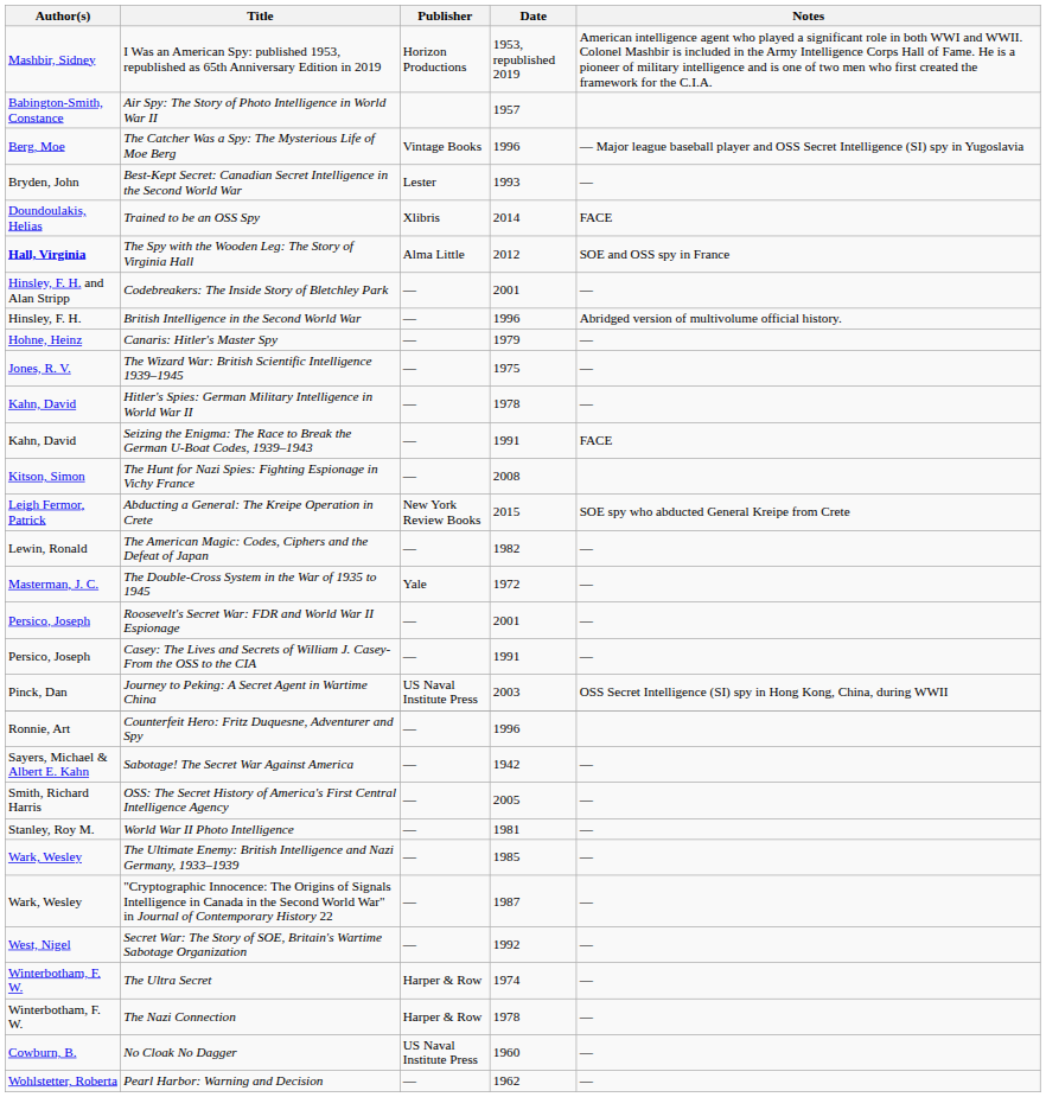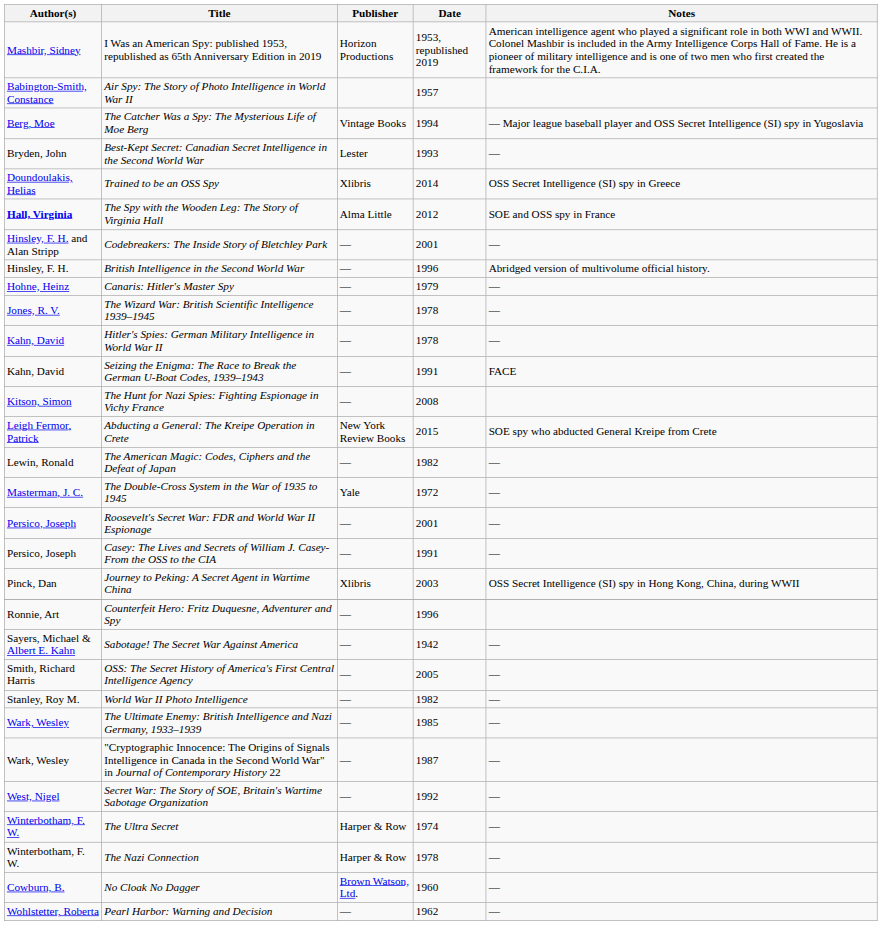 <table class="wikitable sortable" class="sortable wikitable">
 <tr>
 <th>Author(s)</th>
 <th>Title</th>
 <th>Publisher</th>
 <th>Date</th>
 <th>Notes</th>
 </tr>
 <tr>
 <td><a href='#'>Mashbir, Sidney</a></td>
 <td>I Was an American Spy: published 1953, republished as 65th Anniversary Edition in 2019</td>
 <td>Horizon Productions</td>
 <td>1953, republished 2019</td>
 <td>American intelligence agent who played a significant role in both WWI and WWII. Colonel Mashbir is included in the Army Intelligence Corps Hall of Fame. He is a pioneer of military intelligence and is one of two men who first created the framework for the C.I.A.</td>
 </tr>
 <tr>
 <td><a href='#'>Babington-Smith, Constance</a></td>
 <td><em> Air Spy: The Story of Photo Intelligence in World War II</em></td>
 <td></td>
 <td>1957</td>
 <td></td>
 </tr>
 <tr>
 <td><a href='#'>Berg, Moe</a></td>
 <td><em>The Catcher Was a Spy: The Mysterious Life of Moe Berg</em></td>
 <td>Vintage Books</td>
-<td>1996</td>
+<td>1994</td>
 <td>— Major league baseball player and OSS Secret Intelligence (SI) spy in Yugoslavia</td>
 </tr>
 <tr>
 <td>Bryden, John</td>
 <td><em>Best-Kept Secret: Canadian Secret Intelligence in the Second World War</em></td>
 <td>Lester</td>
 <td>1993</td>
 <td>—</td>
 </tr>
 <tr>
 <td><a href='#'>Doundoulakis, Helias</a></td>
 <td><em>Trained to be an OSS Spy</em></td>
 <td>Xlibris</td>
 <td>2014</td>
-<td>FACE</td>
+<td>OSS Secret Intelligence (SI) spy in Greece</td>
 </tr>
 <tr>
 <td><strong><a href='#'>Hall, Virginia</a></strong></td>
 <td><em>The Spy with the Wooden Leg: The Story of Virginia Hall</em></td>
 <td>Alma Little</td>
 <td>2012</td>
 <td>SOE and OSS spy in France</td>
 </tr>
 <tr>
 <td><a href='#'>Hinsley, F. H.</a> and Alan Stripp</td>
 <td><em>Codebreakers: The Inside Story of Bletchley Park</em></td>
 <td>—</td>
 <td>2001</td>
 <td>—</td>
 </tr>
 <tr>
 <td>Hinsley, F. H.</td>
 <td><em>British Intelligence in the Second World War</em></td>
 <td>—</td>
 <td>1996</td>
 <td>Abridged version of multivolume official history.</td>
 </tr>
 <tr>
 <td><a href='#'>Hohne, Heinz</a></td>
 <td><em>Canaris: Hitler's Master Spy</em></td>
 <td>—</td>
 <td>1979</td>
 <td>—</td>
 </tr>
 <tr>
 <td><a href='#'>Jones, R. V.</a></td>
 <td><em>The Wizard War: British Scientific Intelligence 1939–1945</em></td>
 <td>—</td>
-<td>1975</td>
+<td>1978</td>
 <td>—</td>
 </tr>
 <tr>
 <td><a href='#'>Kahn, David</a></td>
 <td><em>Hitler's Spies: German Military Intelligence in World War II</em></td>
 <td>—</td>
 <td>1978</td>
 <td>—</td>
 </tr>
 <tr>
 <td>Kahn, David</td>
 <td><em>Seizing the Enigma: The Race to Break the German U-Boat Codes, 1939–1943</em></td>
 <td>—</td>
 <td>1991</td>
 <td>FACE</td>
 </tr>
 <tr>
 <td><a href='#'>Kitson, Simon</a></td>
 <td><em>The Hunt for Nazi Spies: Fighting Espionage in Vichy France</em></td>
 <td>—</td>
 <td>2008</td>
 <td></td>
 </tr>
 <tr>
 <td><a href='#'>Leigh Fermor, Patrick</a></td>
 <td><em>Abducting a General: The Kreipe Operation in Crete</em></td>
 <td>New York Review Books</td>
 <td>2015</td>
 <td>SOE spy who abducted General Kreipe from Crete</td>
 </tr>
 <tr>
 <td>Lewin, Ronald</td>
 <td><em>The American Magic: Codes, Ciphers and the Defeat of Japan</em></td>
 <td>—</td>
 <td>1982</td>
 <td>—</td>
 </tr>
 <tr>
 <td><a href='#'>Masterman, J. C.</a></td>
 <td><em>The Double-Cross System in the War of 1935 to 1945</em></td>
 <td>Yale</td>
 <td>1972</td>
 <td>—</td>
 </tr>
 <tr>
 <td><a href='#'>Persico, Joseph</a></td>
 <td><em>Roosevelt's Secret War: FDR and World War II Espionage</em></td>
 <td>—</td>
 <td>2001</td>
 <td>—</td>
 </tr>
 <tr>
 <td>Persico, Joseph</td>
 <td><em>Casey: The Lives and Secrets of William J. Casey-From the OSS to the CIA</em></td>
 <td>—</td>
 <td>1991</td>
 <td>—</td>
 </tr>
 <tr>
 <td Dan Pinck>Pinck, Dan</td>
 <td><em>Journey to Peking: A Secret Agent in Wartime China</em></td>
-<td>US Naval Institute Press</td>
+<td>Xlibris</td>
 <td>2003</td>
 <td>OSS Secret Intelligence (SI) spy in Hong Kong, China, during WWII</td>
 </tr>
 <tr>
 </tr>
 <tr>
 <td>Ronnie, Art</td>
 <td><em>Counterfeit Hero: Fritz Duquesne, Adventurer and Spy</em></td>
 <td>—</td>
 <td>1996</td>
 <td></td>
 </tr>
 <tr>
 <td>Sayers, Michael & <a href='#'>Albert E. Kahn</a></td>
 <td><em>Sabotage! The Secret War Against America</em></td>
 <td>—</td>
 <td>1942</td>
 <td>—</td>
 </tr>
 <tr>
 <td>Smith, Richard Harris</td>
 <td><em>OSS: The Secret History of America's First Central Intelligence Agency</em></td>
 <td>—</td>
 <td>2005</td>
 <td>—</td>
 </tr>
 <tr>
 <td>Stanley, Roy M.</td>
 <td><em>World War II Photo Intelligence</em></td>
 <td>—</td>
-<td>1981</td>
+<td>1982</td>
 <td>—</td>
 </tr>
 <tr>
 <td><a href='#'>Wark, Wesley</a></td>
 <td><em>The Ultimate Enemy: British Intelligence and Nazi Germany, 1933–1939</em></td>
 <td>—</td>
 <td>1985</td>
 <td>—</td>
 </tr>
 <tr>
 <td>Wark, Wesley</td>
 <td>"Cryptographic Innocence: The Origins of Signals Intelligence in Canada in the Second World War" in <em>Journal of Contemporary History</em> 22</td>
 <td>—</td>
 <td>1987</td>
 <td>—</td>
 </tr>
 <tr>
 <td><a href='#'>West, Nigel</a></td>
 <td><em>Secret War: The Story of SOE, Britain's Wartime Sabotage Organization</em></td>
 <td>—</td>
 <td>1992</td>
 <td>—</td>
 </tr>
 <tr>
 <td><a href='#'>Winterbotham, F. W.</a></td>
 <td><em>The Ultra Secret</em></td>
 <td>Harper & Row</td>
 <td>1974</td>
 <td>—</td>
 </tr>
 <tr>
 <td>Winterbotham, F. W.</td>
 <td><em>The Nazi Connection</em></td>
 <td>Harper & Row</td>
 <td>1978</td>
 <td>—</td>
 </tr>
 <tr>
 <td><a href='#'>Cowburn, B.</a></td>
 <td><em>No Cloak No Dagger</em></td>
-<td>US Naval Institute Press</td>
+<td><a href='#'>Brown Watson, Ltd</a>.</td>
 <td>1960</td>
 <td>—</td>
 </tr>
 <tr>
 <td><a href='#'>Wohlstetter, Roberta</a></td>
 <td><em>Pearl Harbor: Warning and Decision</em></td>
 <td>—</td>
 <td>1962</td>
 <td>—</td>
 </tr>
 </table>
